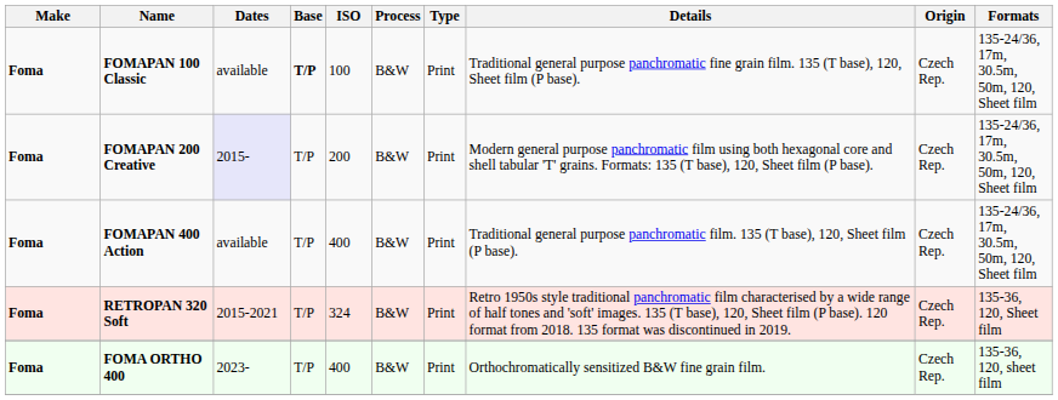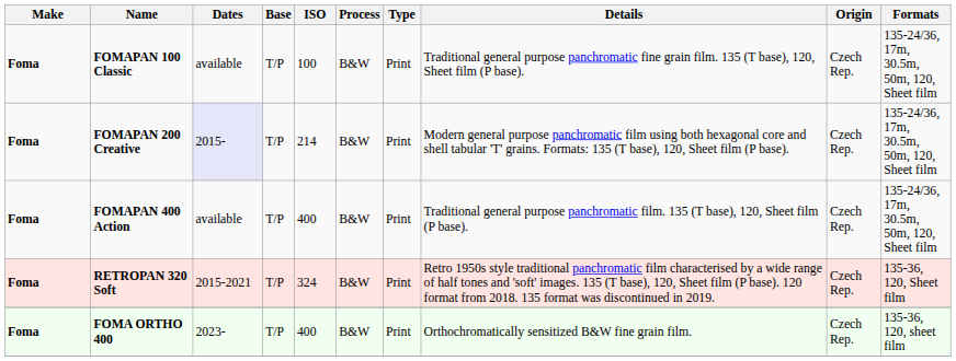 <table class="wikitable">
 <tr>
 <th scope="col" style="width: 100px;">Make</th>
 <th scope="col" style="width: 120px;">Name</th>
 <th scope="col" style="width: 80px;">Dates</th>
 <th scope="col" style="width: 30px;">Base</th>
 <th scope="col" style="width: 45px;">ISO</th>
 <th scope="col" style="width: 40px;">Process</th>
 <th scope="col" style="width: 40px;">Type</th>
 <th scope="col" style="width: 500px;">Details</th>
 <th scope="col" style="width: 60px;">Origin</th>
 <th scope="col" style="width: 80px;">Formats</th>
 </tr>
 <tr>
 <td><strong>Foma</strong></td>
 <td><strong>FOMAPAN 100 Classic </strong></td>
 <td>available</td>
-<td><strong>T/P</strong></td>
+<td>T/P</td>
 <td>100</td>
 <td>B&W</td>
 <td>Print</td>
 <td>Traditional general purpose <a href='#'>panchromatic</a> fine grain film. 135 (T base), 120, Sheet film (P base).</td>
 <td>Czech Rep.</td>
 <td>135-24/36, 17m, 30.5m, 50m, 120, Sheet film</td>
 </tr>
 <tr>
 <td><strong>Foma</strong></td>
 <td><strong>FOMAPAN 200 Creative</strong></td>
 <td style="background: lavender;">2015-</td>
 <td>T/P</td>
-<td>200</td>
+<td>214</td>
 <td>B&W</td>
 <td>Print</td>
 <td>Modern general purpose <a href='#'>panchromatic</a> film using both hexagonal core and shell tabular 'T' grains. Formats: 135 (T base), 120, Sheet film (P base).</td>
 <td>Czech Rep.</td>
 <td>135-24/36, 17m, 30.5m, 50m, 120, Sheet film</td>
 </tr>
 <tr>
 <td><strong>Foma</strong></td>
 <td><strong>FOMAPAN 400 Action </strong></td>
 <td>available</td>
 <td>T/P</td>
 <td>400</td>
 <td>B&W</td>
 <td>Print</td>
 <td>Traditional general purpose <a href='#'>panchromatic</a> film. 135 (T base), 120, Sheet film (P base).</td>
 <td>Czech Rep.</td>
 <td>135-24/36, 17m, 30.5m, 50m, 120, Sheet film</td>
 </tr>
 <tr style="background:#ffe4e1;">
 <td><strong>Foma</strong></td>
 <td><strong>RETROPAN 320 Soft</strong></td>
 <td>2015-2021</td>
 <td>T/P</td>
 <td>324</td>
 <td>B&W</td>
 <td>Print</td>
 <td>Retro 1950s style traditional <a href='#'>panchromatic</a> film characterised by a wide range of half tones and 'soft' images. 135 (T base), 120, Sheet film (P base). 120 format from 2018. 135 format was discontinued in 2019.</td>
 <td>Czech Rep.</td>
 <td>135-36, 120, Sheet film</td>
 </tr>
 <tr>
 </tr>
 <tr style="background:honeyDew;">
 <td><strong>Foma</strong></td>
 <td><strong>FOMA ORTHO 400</strong></td>
 <td>2023-</td>
 <td>T/P</td>
 <td>400</td>
 <td>B&W</td>
 <td>Print</td>
 <td>Orthochromatically sensitized B&W fine grain film.</td>
 <td>Czech Rep.</td>
 <td>135-36, 120, sheet film</td>
 </tr>
 <tr>
 </tr>
 </table>
